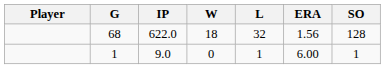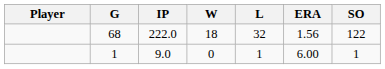 <table class="wikitable sortable">
 <tr>
 <th bgcolor="#DDDDFF" width="16%">Player</th>
 <th bgcolor="#DDDDFF" width="9%">G</th>
 <th bgcolor="#DDDDFF" width="9%">IP</th>
 <th bgcolor="#DDDDFF" width="9%">W</th>
 <th bgcolor="#DDDDFF" width="9%">L</th>
 <th bgcolor="#DDDDFF" width="9%">ERA</th>
 <th bgcolor="#DDDDFF" width="9%">SO</th>
 </tr>
 <tr align="center">
 <td></td>
 <td>68</td>
-<td>622.0</td>
+<td>222.0</td>
 <td>18</td>
 <td>32</td>
 <td>1.56</td>
-<td>128</td>
+<td>122</td>
 </tr>
 <tr align="center">
 <td></td>
 <td>1</td>
 <td>9.0</td>
 <td>0</td>
 <td>1</td>
 <td>6.00</td>
 <td>1</td>
 </tr>
 </table>
